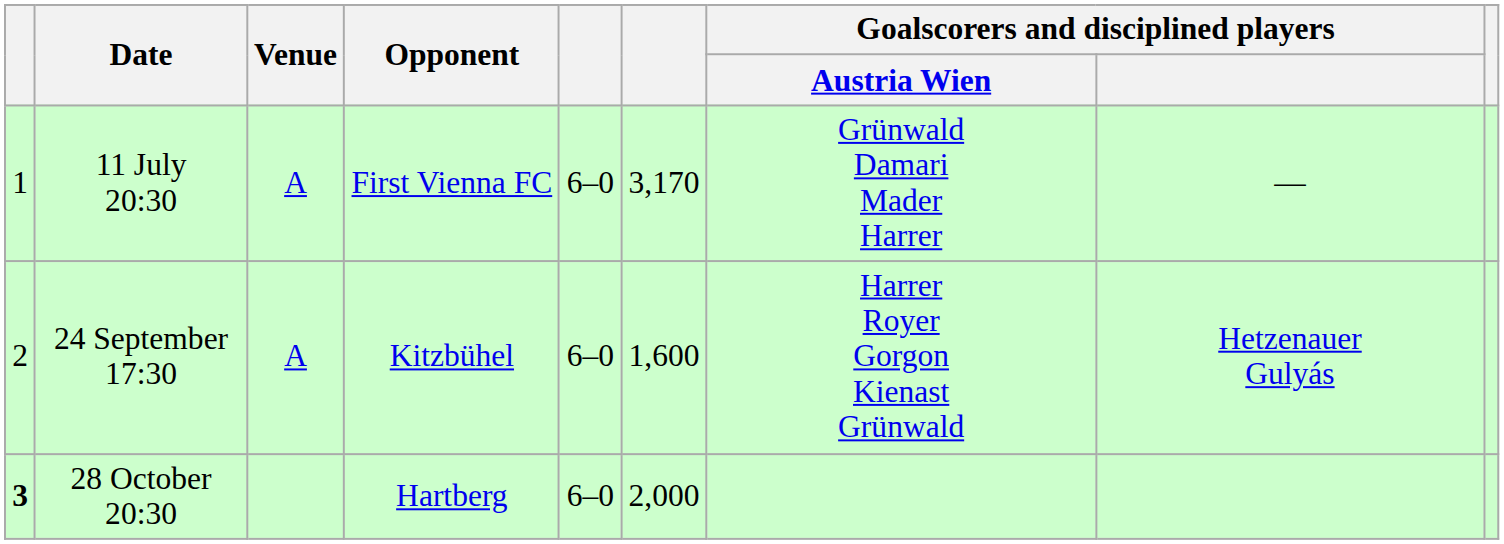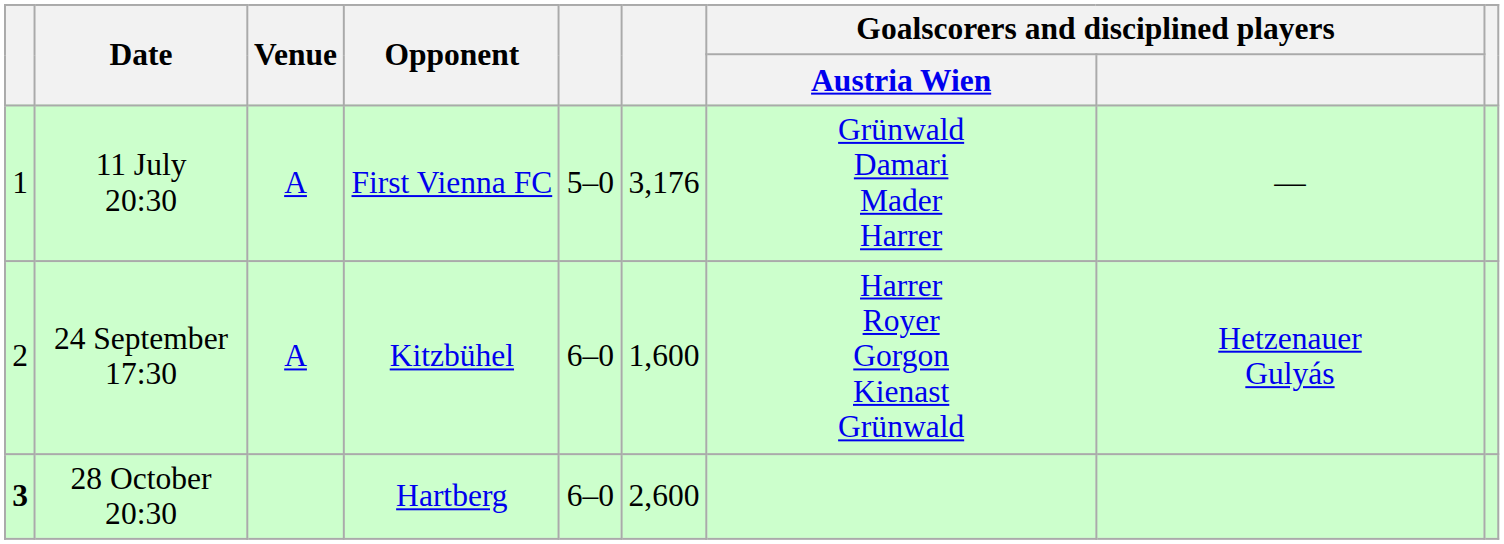 <table class="wikitable" Style="text-align: center">
 <tr>
 <th rowspan="2"></th>
 <th rowspan="2" style="width:100px">Date</th>
 <th rowspan="2">Venue</th>
 <th rowspan="2">Opponent</th>
 <th rowspan="2"><br></th>
 <th rowspan="2"></th>
 <th colspan="2">Goalscorers and disciplined players</th>
 <th rowspan="2"></th>
 </tr>
 <tr>
 <th style="width:190px"><a href='#'>Austria Wien</a></th>
 <th style="width:190px"></th>
 </tr>
 <tr style="background:#cfc">
 <td>1</td>
 <td>11 July<br>20:30</td>
 <td><a href='#'>A</a></td>
 <td><a href='#'>First Vienna FC</a></td>
-<td>6–0</td>
-<td>3,170</td>
+<td>5–0</td>
+<td>3,176</td>
 <td><a href='#'>Grünwald</a>  <br><a href='#'>Damari</a> <br><a href='#'>Mader</a> <br><a href='#'>Harrer</a> </td>
 <td>—</td>
 <td><br></td>
 </tr>
 <tr style="background:#cfc">
 <td>2</td>
 <td>24 September<br>17:30</td>
 <td><a href='#'>A</a></td>
 <td><a href='#'>Kitzbühel</a></td>
 <td>6–0</td>
 <td>1,600</td>
 <td><a href='#'>Harrer</a> <br><a href='#'>Royer</a> <br><a href='#'>Gorgon</a> <br><a href='#'>Kienast</a> <br><a href='#'>Grünwald</a> </td>
 <td><a href='#'>Hetzenauer</a> <br><a href='#'>Gulyás</a> </td>
 <td></td>
 </tr>
 <tr style="background:#cfc">
 <td><strong>3</strong></td>
 <td>28 October<br>20:30</td>
 <td></td>
 <td><a href='#'>Hartberg</a></td>
 <td>6–0</td>
-<td>2,000</td>
+<td>2,600</td>
 <td></td>
 <td></td>
 <td></td>
 </tr>
 </table>
